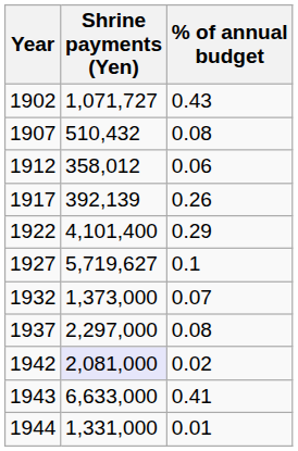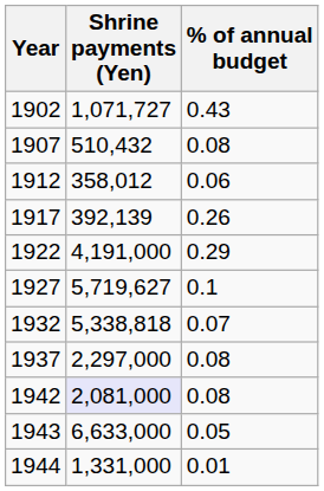 <table class="wikitable floatright" style="border-spacing: 2px; border: 1px solid darkgray;">
 <tr>
 <th align="center">Year</th>
 <th align="center">Shrine<br>payments<br>(Yen)</th>
 <th align="center">% of annual<br>budget</th>
 </tr>
 <tr>
 <td>1902</td>
 <td>1,071,727</td>
 <td>0.43</td>
 </tr>
 <tr>
 <td>1907</td>
 <td>510,432</td>
 <td>0.08</td>
 </tr>
 <tr>
 <td>1912</td>
 <td>358,012</td>
 <td>0.06</td>
 </tr>
 <tr>
 <td>1917</td>
 <td>392,139</td>
 <td>0.26</td>
 </tr>
 <tr>
 <td>1922</td>
-<td>4,101,400</td>
+<td>4,191,000</td>
 <td>0.29</td>
 </tr>
 <tr>
 <td>1927</td>
 <td>5,719,627</td>
 <td>0.1</td>
 </tr>
 <tr>
 <td>1932</td>
-<td>1,373,000</td>
+<td>5,338,818</td>
 <td>0.07</td>
 </tr>
 <tr>
 <td>1937</td>
 <td>2,297,000</td>
 <td>0.08</td>
 </tr>
 <tr>
 <td>1942</td>
 <td style="background: lavender;">2,081,000</td>
-<td>0.02</td>
+<td>0.08</td>
 </tr>
 <tr>
 <td>1943</td>
 <td>6,633,000</td>
-<td>0.41</td>
+<td>0.05</td>
 </tr>
 <tr>
 <td>1944</td>
 <td>1,331,000</td>
 <td>0.01</td>
 </tr>
 </table>
